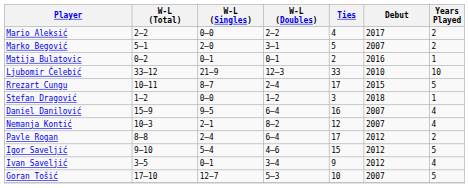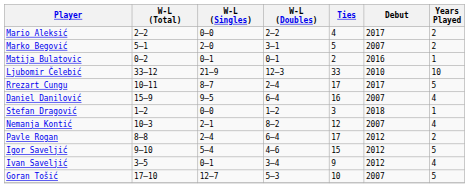 <table class="wikitable sortable" style=font-size:97%>
 <tr>
 <th width=200><a href='#'>Player</a></th>
 <th width=100>W-L<br>(Total)</th>
 <th width=100>W-L<br>(<a href='#'>Singles</a>)</th>
 <th width=100>W-L<br>(<a href='#'>Doubles</a>)</th>
 <th width=50><a href='#'>Ties</a></th>
 <th width=100>Debut</th>
 <th width=50>Years Played</th>
 </tr>
 <tr>
 <td><a href='#'>Mario Aleksić</a></td>
 <td>2–2</td>
 <td>0–0</td>
 <td>2–2</td>
 <td>4</td>
 <td>2017</td>
 <td>2</td>
 </tr>
 <tr>
 <td><a href='#'>Marko Begović</a></td>
 <td>5–1</td>
 <td>2–0</td>
 <td>3–1</td>
 <td>5</td>
 <td>2007</td>
 <td>2</td>
 </tr>
 <tr>
 <td><a href='#'>Matija Bulatovic</a></td>
 <td>0–2</td>
 <td>0–1</td>
 <td>0–1</td>
 <td>2</td>
 <td>2016</td>
 <td>1</td>
 </tr>
 <tr>
 <td><a href='#'>Ljubomir Čelebić</a></td>
 <td>33–12</td>
 <td>21–9</td>
 <td>12–3</td>
 <td>33</td>
 <td>2010</td>
 <td>10</td>
 </tr>
 <tr>
 <td><a href='#'>Rrezart Cungu</a></td>
 <td>10–11</td>
 <td>8–7</td>
 <td>2–4</td>
 <td>17</td>
-<td>2015</td>
+<td>2017</td>
 <td>5</td>
+</tr>
+<tr>
+<td><a href='#'>Daniel Danilović</a></td>
+<td>15–9</td>
+<td>9–5</td>
+<td>6–4</td>
+<td>16</td>
+<td>2007</td>
+<td>4</td>
 </tr>
 <tr>
 <td><a href='#'>Stefan Dragović</a></td>
 <td>1–2</td>
 <td>0–0</td>
 <td>1–2</td>
 <td>3</td>
 <td>2018</td>
 <td>1</td>
-</tr>
-<tr>
-<td><a href='#'>Daniel Danilović</a></td>
-<td>15–9</td>
-<td>9–5</td>
-<td>6–4</td>
-<td>16</td>
-<td>2007</td>
-<td>4</td>
 </tr>
 <tr>
 <td><a href='#'>Nemanja Kontić</a></td>
 <td>10–3</td>
 <td>2–1</td>
 <td>8–2</td>
 <td>12</td>
 <td>2007</td>
 <td>4</td>
 </tr>
 <tr>
 <td><a href='#'>Pavle Rogan</a></td>
 <td>8–8</td>
 <td>2–4</td>
 <td>6–4</td>
 <td>17</td>
 <td>2012</td>
 <td>2</td>
 </tr>
 <tr>
 <td><a href='#'>Igor Saveljić</a></td>
 <td>9–10</td>
 <td>5–4</td>
 <td>4–6</td>
 <td>15</td>
 <td>2012</td>
 <td>5</td>
 </tr>
 <tr>
 <td><a href='#'>Ivan Saveljić</a></td>
 <td>3–5</td>
 <td>0–1</td>
 <td>3–4</td>
 <td>9</td>
 <td>2012</td>
 <td>4</td>
 </tr>
 <tr>
 <td><a href='#'>Goran Tošić</a></td>
 <td>17–10</td>
 <td>12–7</td>
 <td>5–3</td>
 <td>10</td>
 <td>2007</td>
 <td>5</td>
 </tr>
 <tr>
 </tr>
 </table>
